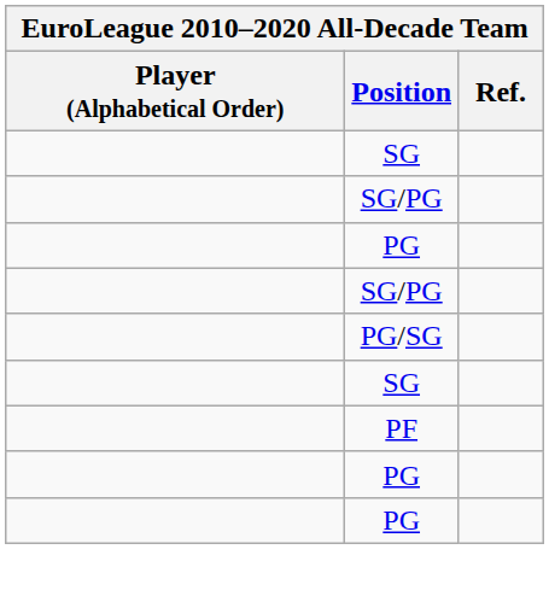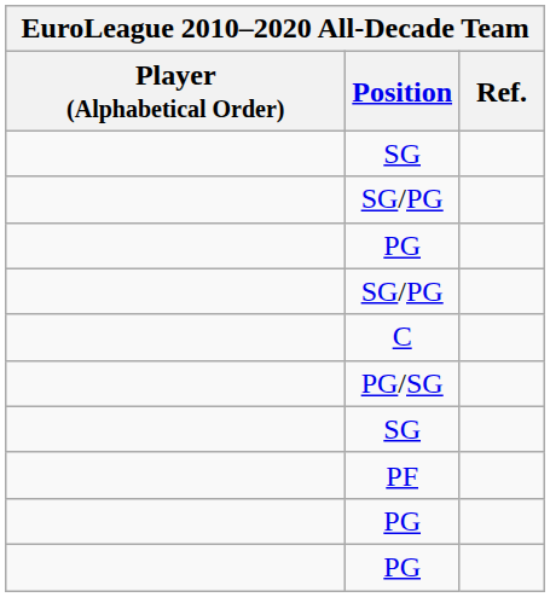 <table class="wikitable sortable" style="text-align:left;">
 <tr>
 <th colspan="3">EuroLeague 2010–2020 All-Decade Team</th>
 </tr>
 <tr>
 <th style="width:180px;">Player <br> <small>(Alphabetical Order)</small></th>
 <th style="width:40px;"><a href='#'>Position</a></th>
 <th style="width:40px;">Ref.</th>
 </tr>
 <tr>
 <td></td>
 <td align=center><a href='#'>SG</a></td>
 <td align=center></td>
 </tr>
 <tr>
 <td></td>
 <td align=center><a href='#'>SG</a>/<a href='#'>PG</a></td>
 <td align=center></td>
 </tr>
 <tr>
 <td></td>
 <td align=center><a href='#'>PG</a></td>
 <td align=center></td>
 </tr>
 <tr>
 <td></td>
 <td align=center><a href='#'>SG</a>/<a href='#'>PG</a></td>
 <td align=center></td>
 </tr>
 <tr>
 <td></td>
+<td align=center><a href='#'>C</a></td>
+<td align=center></td>
+</tr>
+<tr>
+<td></td>
 <td align=center><a href='#'>PG</a>/<a href='#'>SG</a></td>
 <td align=center></td>
 </tr>
 <tr>
 <td></td>
 <td align=center><a href='#'>SG</a></td>
 <td align=center></td>
 </tr>
 <tr>
 <td></td>
 <td align=center><a href='#'>PF</a></td>
 <td align=center></td>
 </tr>
 <tr>
 <td></td>
 <td align=center><a href='#'>PG</a></td>
 <td align=center></td>
 </tr>
 <tr>
 <td></td>
 <td align=center><a href='#'>PG</a></td>
 <td align=center></td>
 </tr>
 </table>
